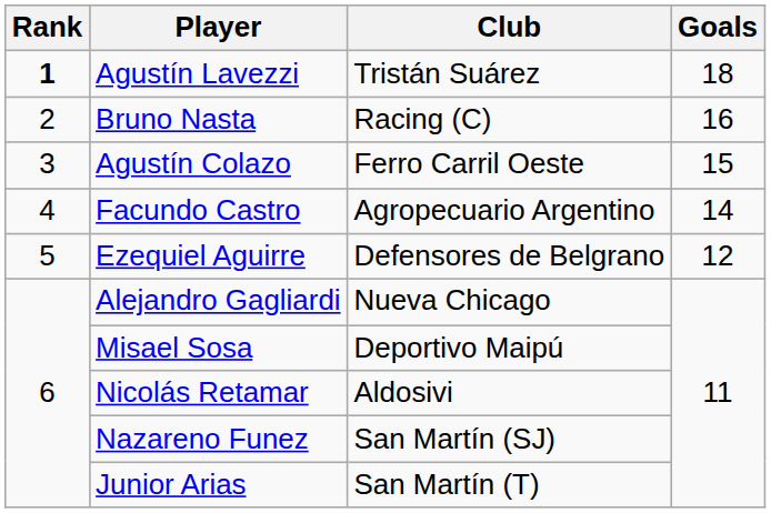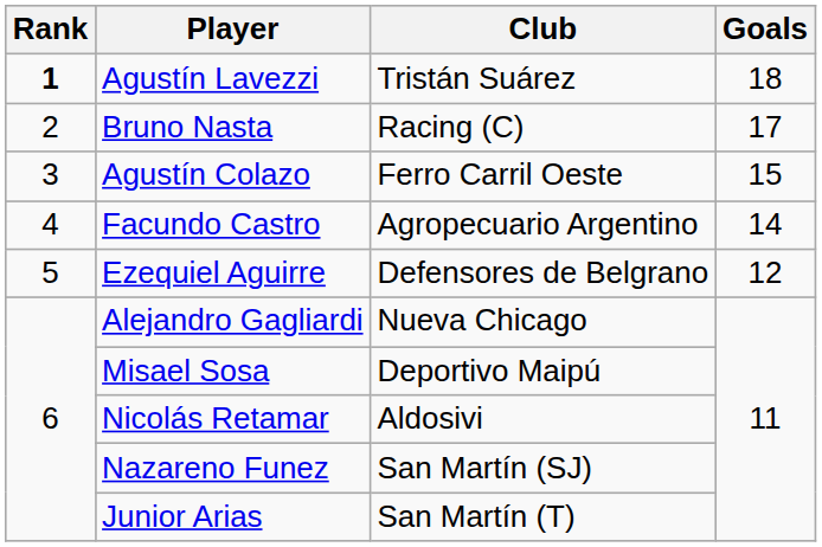 <table class="wikitable" style="text-align:center">
 <tr>
 <th>Rank</th>
 <th>Player</th>
 <th>Club</th>
 <th>Goals</th>
 </tr>
 <tr>
 <td><strong>1</strong></td>
 <td align="left"> <a href='#'>Agustín Lavezzi</a></td>
 <td align="left">Tristán Suárez</td>
 <td>18</td>
 </tr>
 <tr>
 <td>2</td>
 <td align="left"> <a href='#'>Bruno Nasta</a></td>
 <td align="left">Racing (C)</td>
-<td>16</td>
+<td>17</td>
 </tr>
 <tr>
 <td>3</td>
 <td align="left"> <a href='#'>Agustín Colazo</a></td>
 <td align="left">Ferro Carril Oeste</td>
 <td>15</td>
 </tr>
 <tr>
 <td>4</td>
 <td align="left"> <a href='#'>Facundo Castro</a></td>
 <td align="left">Agropecuario Argentino</td>
 <td>14</td>
 </tr>
 <tr>
 <td>5</td>
 <td align="left"> <a href='#'>Ezequiel Aguirre</a></td>
 <td align="left">Defensores de Belgrano</td>
 <td>12</td>
 </tr>
 <tr>
 <td rowspan=5>6</td>
 <td align="left"> <a href='#'>Alejandro Gagliardi</a></td>
 <td align="left">Nueva Chicago</td>
 <td rowspan=5>11</td>
 </tr>
 <tr>
 <td align="left"> <a href='#'>Misael Sosa</a></td>
 <td align="left">Deportivo Maipú</td>
 </tr>
 <tr>
 <td align="left"> <a href='#'>Nicolás Retamar</a></td>
 <td align="left">Aldosivi</td>
 </tr>
 <tr>
 <td align="left"> <a href='#'>Nazareno Funez</a></td>
 <td align="left">San Martín (SJ)</td>
 </tr>
 <tr>
 <td align="left"> <a href='#'>Junior Arias</a></td>
 <td align="left">San Martín (T)</td>
 </tr>
 </table>
